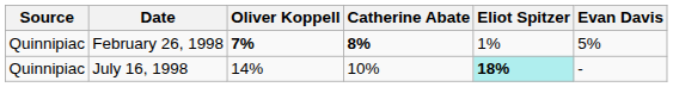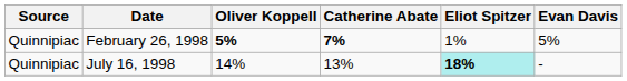 <table class="wikitable">
 <tr>
 <th>Source</th>
 <th>Date</th>
 <th>Oliver Koppell</th>
 <th>Catherine Abate</th>
 <th>Eliot Spitzer</th>
 <th>Evan Davis</th>
 </tr>
 <tr>
 <td>Quinnipiac</td>
 <td>February 26, 1998</td>
+<td><strong>5%</strong></td>
 <td><strong>7%</strong></td>
-<td><strong>8%</strong></td>
 <td>1%</td>
 <td>5%</td>
 </tr>
 <tr>
 <td>Quinnipiac</td>
 <td>July 16, 1998</td>
 <td>14%</td>
-<td>10%</td>
+<td>13%</td>
 <td style="background: paleturquoise;"><strong>18%</strong></td>
 <td>-</td>
 </tr>
 </table>
